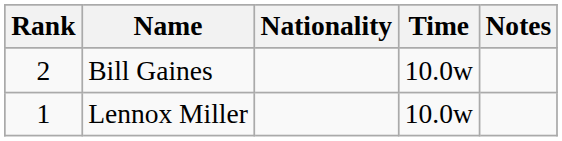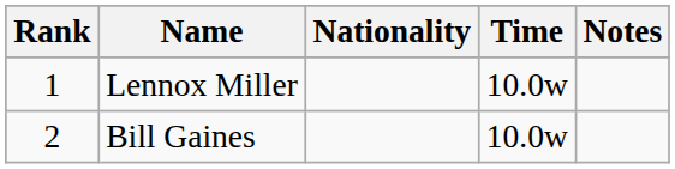 <table class="wikitable sortable" style="text-align:center">
 <tr>
 <th>Rank</th>
 <th>Name</th>
 <th>Nationality</th>
 <th>Time</th>
 <th>Notes</th>
 </tr>
 <tr>
+<td>1</td>
+<td align=left>Lennox Miller</td>
+<td align=left></td>
+<td>10.0w</td>
+<td></td>
+</tr>
+<tr>
 <td>2</td>
 <td align=left>Bill Gaines</td>
 <td align=left></td>
 <td>10.0w</td>
 <td></td>
 </tr>
-<tr>
-<td>1</td>
-<td align=left>Lennox Miller</td>
-<td align=left></td>
-<td>10.0w</td>
-<td></td>
-</tr>
 </table>
